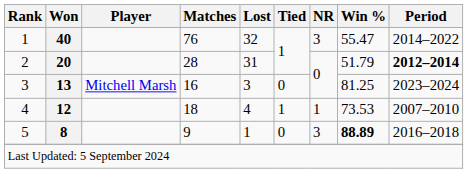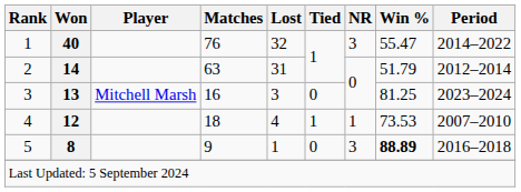 <table class="wikitable plainrowheaders sortable">
 <tr>
 <th scope=col>Rank</th>
 <th>Won</th>
 <th scope=col>Player</th>
 <th scope=col>Matches</th>
 <th>Lost</th>
 <th>Tied</th>
 <th>NR</th>
 <th>Win %</th>
 <th>Period</th>
 </tr>
 <tr>
 <td align=center>1</td>
 <th scope=row style=text-align:center;>40</th>
 <td></td>
 <td>76</td>
 <td>32</td>
 <td rowspan=2>1</td>
 <td>3</td>
 <td>55.47</td>
 <td>2014–2022</td>
 </tr>
 <tr>
 <td align=center>2</td>
-<th scope=row style=text-align:center;>20</th>
+<th scope=row style=text-align:center;>14</th>
 <td></td>
-<td>28</td>
+<td>63</td>
 <td>31</td>
 <td rowspan=2>0</td>
 <td>51.79</td>
-<td><strong>2012–2014</strong></td>
+<td>2012–2014</td>
 </tr>
 <tr>
 <td align=center>3</td>
 <th scope=row style=text-align:center;>13</th>
 <td><a href='#'>Mitchell Marsh</a></td>
 <td>16</td>
 <td>3</td>
 <td>0</td>
 <td>81.25</td>
 <td>2023–2024</td>
 </tr>
 <tr>
 <td align=center>4</td>
 <th scope=row style=text-align:center;>12</th>
 <td></td>
 <td>18</td>
 <td>4</td>
 <td>1</td>
 <td>1</td>
 <td>73.53</td>
 <td>2007–2010</td>
 </tr>
 <tr>
 <td align=center>5</td>
 <th scope=row style=text-align:center;>8</th>
 <td></td>
 <td>9</td>
 <td>1</td>
 <td>0</td>
 <td>3</td>
 <td><strong>88.89</strong></td>
 <td>2016–2018</td>
 </tr>
 <tr>
 </tr>
 <tr class=sortbottom>
 <td colspan=9><small>Last Updated: 5 September 2024</small></td>
 </tr>
 </table>
